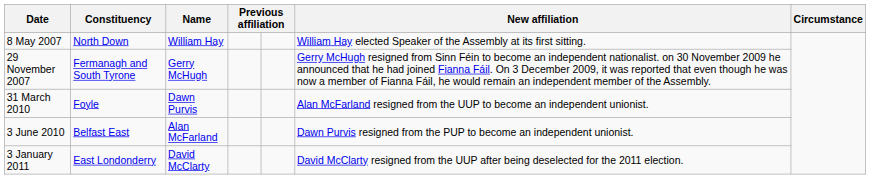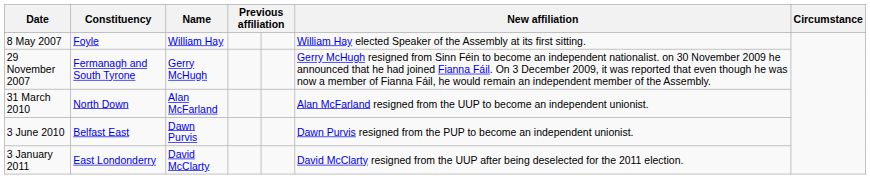 <table class="wikitable" style="font-size: 95%;">
 <tr>
 <th>Date</th>
 <th>Constituency</th>
 <th>Name</th>
 <th colspan="2">Previous affiliation</th>
 <th colspan="2">New affiliation</th>
 <th>Circumstance</th>
 </tr>
 <tr>
 <td>8 May 2007</td>
-<td><a href='#'>North Down</a></td>
+<td><a href='#'>Foyle</a></td>
 <td><a href='#'>William Hay</a></td>
 <td></td>
 <td></td>
 <td><a href='#'>William Hay</a> elected Speaker of the Assembly at its first sitting.</td>
 </tr>
 <tr>
 <td>29 November 2007</td>
 <td><a href='#'>Fermanagh and South Tyrone</a></td>
 <td><a href='#'>Gerry McHugh</a></td>
 <td></td>
 <td></td>
 <td><a href='#'>Gerry McHugh</a> resigned from Sinn Féin to become an independent nationalist. on 30 November 2009 he announced that he had joined <a href='#'>Fianna Fáil</a>. On 3 December 2009, it was reported that even though he was now a member of Fianna Fáil, he would remain an independent member of the Assembly.</td>
 </tr>
 <tr>
 <td>31 March 2010</td>
-<td><a href='#'>Foyle</a></td>
-<td><a href='#'>Dawn Purvis</a></td>
+<td><a href='#'>North Down</a></td>
+<td><a href='#'>Alan McFarland</a></td>
 <td></td>
 <td></td>
 <td><a href='#'>Alan McFarland</a> resigned from the UUP to become an independent unionist.</td>
 </tr>
 <tr>
 <td>3 June 2010</td>
 <td><a href='#'>Belfast East</a></td>
-<td><a href='#'>Alan McFarland</a></td>
+<td><a href='#'>Dawn Purvis</a></td>
 <td></td>
 <td></td>
 <td><a href='#'>Dawn Purvis</a> resigned from the PUP to become an independent unionist.</td>
 </tr>
 <tr>
 <td>3 January 2011</td>
 <td><a href='#'>East Londonderry</a></td>
 <td><a href='#'>David McClarty</a></td>
 <td></td>
 <td></td>
 <td><a href='#'>David McClarty</a> resigned from the UUP after being deselected for the 2011 election.</td>
 </tr>
 </table>
